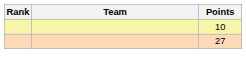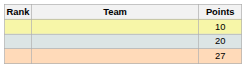 <table class="wikitable" style="text-align:center; font-size: 90%; border: gray solid 1px;border-collapse:collapse;">
 <tr bgcolor="#E4E4E4">
 <th style="border-bottom:1px solid #AAAAAA" width=10>Rank</th>
 <th style="border-bottom:1px solid #AAAAAA" width=250>Team</th>
 <th style="border-bottom:1px solid #AAAAAA" width=60>Points</th>
 </tr>
 <tr bgcolor="#F7F6A8">
 <td></td>
 <td align=left></td>
 <td>10</td>
 </tr>
+<tr bgcolor="#DCE5E5">
+<td></td>
+<td align=left></td>
+<td>20</td>
+</tr>
 <tr bgcolor="#FFDAB9">
 <td></td>
 <td align=left></td>
 <td>27</td>
 </tr>
 </table>
